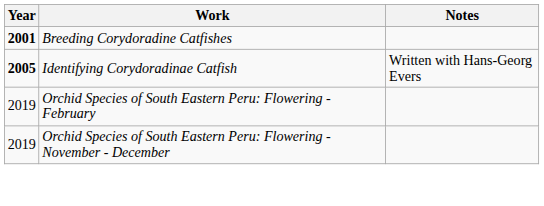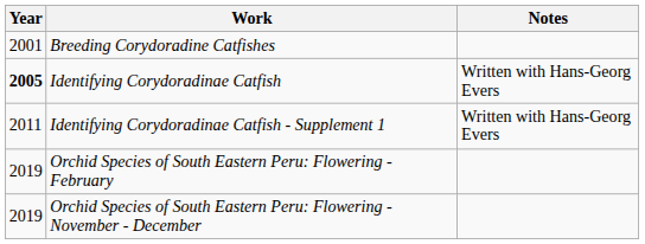 <table class="wikitable sortable">
 <tr>
 <th>Year</th>
 <th>Work</th>
 <th>Notes</th>
 </tr>
 <tr>
-<td><strong>2001</strong></td>
+<td>2001</td>
 <td><em>Breeding Corydoradine Catfishes</em></td>
 <td></td>
 </tr>
 <tr>
 <td><strong>2005</strong></td>
 <td><em>Identifying Corydoradinae Catfish</em></td>
+<td>Written with Hans-Georg Evers</td>
+</tr>
+<tr>
+<td>2011</td>
+<td><em>Identifying Corydoradinae Catfish - Supplement 1</em></td>
 <td>Written with Hans-Georg Evers</td>
 </tr>
 <tr>
 <td>2019</td>
 <td><em>Orchid Species of South Eastern Peru: Flowering - February</em></td>
 <td></td>
 </tr>
 <tr>
 <td>2019</td>
 <td><em>Orchid Species of South Eastern Peru: Flowering - November - December</em></td>
 <td></td>
 </tr>
 </table>
